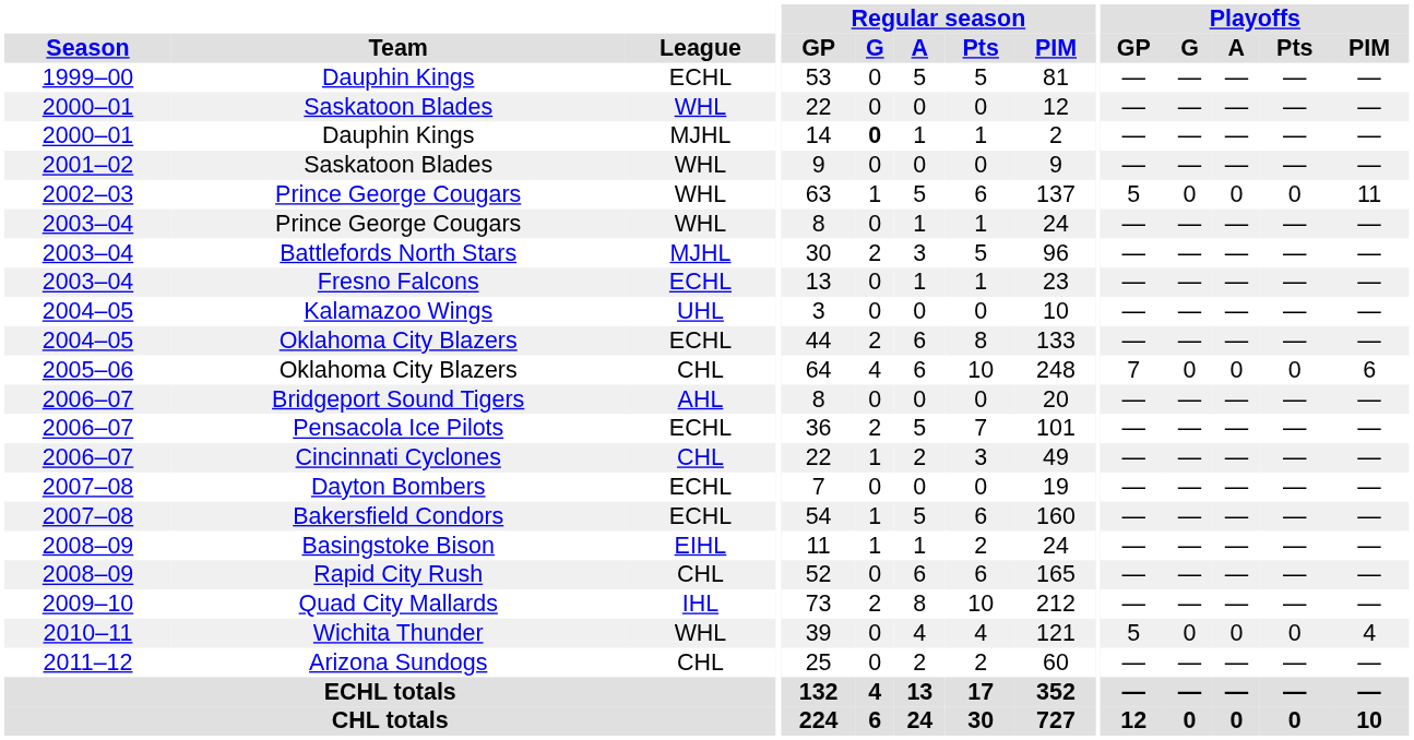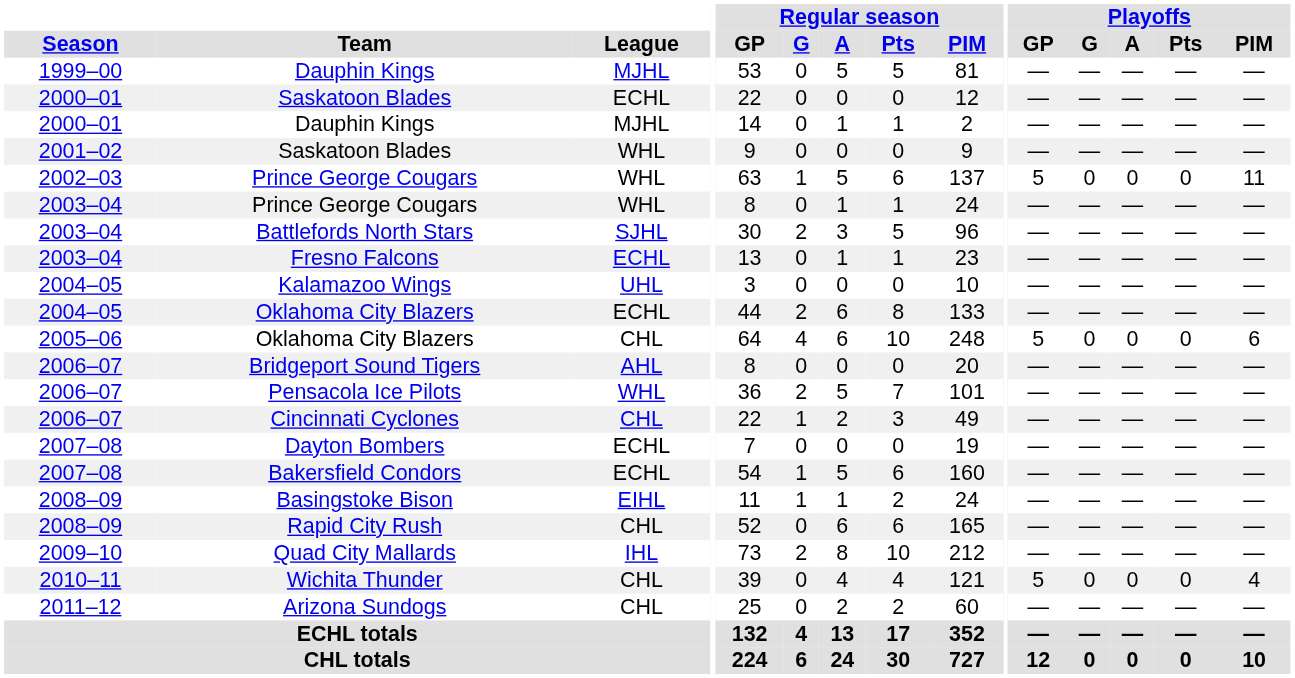 <table border="0" cellpadding="1" cellspacing="0" style="text-align:center; width:60em">
 <tr bgcolor="#e0e0e0">
 <th colspan="3" bgcolor="#ffffff"></th>
 <th rowspan="99" bgcolor="#ffffff"></th>
 <th colspan="5"><a href='#'>Regular season</a></th>
 <th rowspan="99" bgcolor="#ffffff"></th>
 <th colspan="5"><a href='#'>Playoffs</a></th>
 </tr>
 <tr bgcolor="#e0e0e0">
 <th><a href='#'>Season</a></th>
 <th>Team</th>
 <th>League</th>
 <th>GP</th>
 <th><a href='#'>G</a></th>
 <th><a href='#'>A</a></th>
 <th><a href='#'>Pts</a></th>
 <th><a href='#'>PIM</a></th>
 <th>GP</th>
 <th>G</th>
 <th>A</th>
 <th>Pts</th>
 <th>PIM</th>
 </tr>
 <tr>
 <td><a href='#'>1999–00</a></td>
 <td><a href='#'>Dauphin Kings</a></td>
-<td>ECHL</td>
+<td><a href='#'>MJHL</a></td>
 <td>53</td>
 <td>0</td>
 <td>5</td>
 <td>5</td>
 <td>81</td>
 <td>—</td>
 <td>—</td>
 <td>—</td>
 <td>—</td>
 <td>—</td>
 </tr>
 <tr bgcolor="#f0f0f0">
 <td><a href='#'>2000–01</a></td>
 <td><a href='#'>Saskatoon Blades</a></td>
-<td><a href='#'>WHL</a></td>
+<td>ECHL</td>
 <td>22</td>
 <td>0</td>
 <td>0</td>
 <td>0</td>
 <td>12</td>
 <td>—</td>
 <td>—</td>
 <td>—</td>
 <td>—</td>
 <td>—</td>
 </tr>
 <tr>
 <td><a href='#'>2000–01</a></td>
 <td>Dauphin Kings</td>
 <td>MJHL</td>
 <td>14</td>
-<td><strong>0</strong></td>
+<td>0</td>
 <td>1</td>
 <td>1</td>
 <td>2</td>
 <td>—</td>
 <td>—</td>
 <td>—</td>
 <td>—</td>
 <td>—</td>
 </tr>
 <tr bgcolor="#f0f0f0">
 <td><a href='#'>2001–02</a></td>
 <td>Saskatoon Blades</td>
 <td>WHL</td>
 <td>9</td>
 <td>0</td>
 <td>0</td>
 <td>0</td>
 <td>9</td>
 <td>—</td>
 <td>—</td>
 <td>—</td>
 <td>—</td>
 <td>—</td>
 </tr>
 <tr>
 <td><a href='#'>2002–03</a></td>
 <td><a href='#'>Prince George Cougars</a></td>
 <td>WHL</td>
 <td>63</td>
 <td>1</td>
 <td>5</td>
 <td>6</td>
 <td>137</td>
 <td>5</td>
 <td>0</td>
 <td>0</td>
 <td>0</td>
 <td>11</td>
 </tr>
 <tr bgcolor="#f0f0f0">
 <td><a href='#'>2003–04</a></td>
 <td>Prince George Cougars</td>
 <td>WHL</td>
 <td>8</td>
 <td>0</td>
 <td>1</td>
 <td>1</td>
 <td>24</td>
 <td>—</td>
 <td>—</td>
 <td>—</td>
 <td>—</td>
 <td>—</td>
 </tr>
 <tr>
 <td><a href='#'>2003–04</a></td>
 <td><a href='#'>Battlefords North Stars</a></td>
-<td><a href='#'>MJHL</a></td>
+<td><a href='#'>SJHL</a></td>
 <td>30</td>
 <td>2</td>
 <td>3</td>
 <td>5</td>
 <td>96</td>
 <td>—</td>
 <td>—</td>
 <td>—</td>
 <td>—</td>
 <td>—</td>
 </tr>
 <tr bgcolor="#f0f0f0">
 <td><a href='#'>2003–04</a></td>
 <td><a href='#'>Fresno Falcons</a></td>
 <td><a href='#'>ECHL</a></td>
 <td>13</td>
 <td>0</td>
 <td>1</td>
 <td>1</td>
 <td>23</td>
 <td>—</td>
 <td>—</td>
 <td>—</td>
 <td>—</td>
 <td>—</td>
 </tr>
 <tr>
 <td><a href='#'>2004–05</a></td>
 <td><a href='#'>Kalamazoo Wings</a></td>
 <td><a href='#'>UHL</a></td>
 <td>3</td>
 <td>0</td>
 <td>0</td>
 <td>0</td>
 <td>10</td>
 <td>—</td>
 <td>—</td>
 <td>—</td>
 <td>—</td>
 <td>—</td>
 </tr>
 <tr bgcolor="#f0f0f0">
 <td><a href='#'>2004–05</a></td>
 <td><a href='#'>Oklahoma City Blazers</a></td>
 <td>ECHL</td>
 <td>44</td>
 <td>2</td>
 <td>6</td>
 <td>8</td>
 <td>133</td>
 <td>—</td>
 <td>—</td>
 <td>—</td>
 <td>—</td>
 <td>—</td>
 </tr>
 <tr>
 <td><a href='#'>2005–06</a></td>
 <td>Oklahoma City Blazers</td>
 <td>CHL</td>
 <td>64</td>
 <td>4</td>
 <td>6</td>
 <td>10</td>
 <td>248</td>
-<td>7</td>
+<td>5</td>
 <td>0</td>
 <td>0</td>
 <td>0</td>
 <td>6</td>
 </tr>
 <tr bgcolor="#f0f0f0">
 <td><a href='#'>2006–07</a></td>
 <td><a href='#'>Bridgeport Sound Tigers</a></td>
 <td><a href='#'>AHL</a></td>
 <td>8</td>
 <td>0</td>
 <td>0</td>
 <td>0</td>
 <td>20</td>
 <td>—</td>
 <td>—</td>
 <td>—</td>
 <td>—</td>
 <td>—</td>
 </tr>
 <tr>
 <td><a href='#'>2006–07</a></td>
 <td><a href='#'>Pensacola Ice Pilots</a></td>
-<td>ECHL</td>
+<td><a href='#'>WHL</a></td>
 <td>36</td>
 <td>2</td>
 <td>5</td>
 <td>7</td>
 <td>101</td>
 <td>—</td>
 <td>—</td>
 <td>—</td>
 <td>—</td>
 <td>—</td>
 </tr>
 <tr bgcolor="#f0f0f0">
 <td><a href='#'>2006–07</a></td>
 <td><a href='#'>Cincinnati Cyclones</a></td>
 <td><a href='#'>CHL</a></td>
 <td>22</td>
 <td>1</td>
 <td>2</td>
 <td>3</td>
 <td>49</td>
 <td>—</td>
 <td>—</td>
 <td>—</td>
 <td>—</td>
 <td>—</td>
 </tr>
 <tr>
 <td><a href='#'>2007–08</a></td>
 <td><a href='#'>Dayton Bombers</a></td>
 <td>ECHL</td>
 <td>7</td>
 <td>0</td>
 <td>0</td>
 <td>0</td>
 <td>19</td>
 <td>—</td>
 <td>—</td>
 <td>—</td>
 <td>—</td>
 <td>—</td>
 </tr>
 <tr bgcolor="#f0f0f0">
 <td><a href='#'>2007–08</a></td>
 <td><a href='#'>Bakersfield Condors</a></td>
 <td>ECHL</td>
 <td>54</td>
 <td>1</td>
 <td>5</td>
 <td>6</td>
 <td>160</td>
 <td>—</td>
 <td>—</td>
 <td>—</td>
 <td>—</td>
 <td>—</td>
 </tr>
 <tr>
 <td><a href='#'>2008–09</a></td>
 <td><a href='#'>Basingstoke Bison</a></td>
 <td><a href='#'>EIHL</a></td>
 <td>11</td>
 <td>1</td>
 <td>1</td>
 <td>2</td>
 <td>24</td>
 <td>—</td>
 <td>—</td>
 <td>—</td>
 <td>—</td>
 <td>—</td>
 </tr>
 <tr bgcolor="#f0f0f0">
 <td><a href='#'>2008–09</a></td>
 <td><a href='#'>Rapid City Rush</a></td>
 <td>CHL</td>
 <td>52</td>
 <td>0</td>
 <td>6</td>
 <td>6</td>
 <td>165</td>
 <td>—</td>
 <td>—</td>
 <td>—</td>
 <td>—</td>
 <td>—</td>
 </tr>
 <tr>
 <td><a href='#'>2009–10</a></td>
 <td><a href='#'>Quad City Mallards</a></td>
 <td><a href='#'>IHL</a></td>
 <td>73</td>
 <td>2</td>
 <td>8</td>
 <td>10</td>
 <td>212</td>
 <td>—</td>
 <td>—</td>
 <td>—</td>
 <td>—</td>
 <td>—</td>
 </tr>
 <tr bgcolor="#f0f0f0">
 <td><a href='#'>2010–11</a></td>
 <td><a href='#'>Wichita Thunder</a></td>
-<td>WHL</td>
+<td>CHL</td>
 <td>39</td>
 <td>0</td>
 <td>4</td>
 <td>4</td>
 <td>121</td>
 <td>5</td>
 <td>0</td>
 <td>0</td>
 <td>0</td>
 <td>4</td>
 </tr>
 <tr>
 <td><a href='#'>2011–12</a></td>
 <td><a href='#'>Arizona Sundogs</a></td>
 <td>CHL</td>
 <td>25</td>
 <td>0</td>
 <td>2</td>
 <td>2</td>
 <td>60</td>
 <td>—</td>
 <td>—</td>
 <td>—</td>
 <td>—</td>
 <td>—</td>
 </tr>
 <tr>
 </tr>
 <tr ALIGN="center" bgcolor="#e0e0e0">
 <th colspan="3">ECHL totals</th>
 <th ALIGN="center">132</th>
 <th ALIGN="center">4</th>
 <th ALIGN="center">13</th>
 <th ALIGN="center">17</th>
 <th ALIGN="center">352</th>
 <th ALIGN="center">—</th>
 <th ALIGN="center">—</th>
 <th ALIGN="center">—</th>
 <th ALIGN="center">—</th>
 <th ALIGN="center">—</th>
 </tr>
 <tr>
 </tr>
 <tr ALIGN="center" bgcolor="#e0e0e0">
 <th colspan="3">CHL totals</th>
 <th ALIGN="center">224</th>
 <th ALIGN="center">6</th>
 <th ALIGN="center">24</th>
 <th ALIGN="center">30</th>
 <th ALIGN="center">727</th>
 <th ALIGN="center">12</th>
 <th ALIGN="center">0</th>
 <th ALIGN="center">0</th>
 <th ALIGN="center">0</th>
 <th ALIGN="center">10</th>
 </tr>
 </table>
